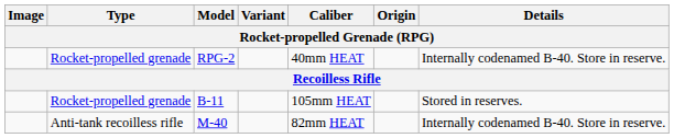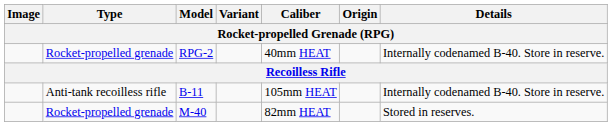 <table class="wikitable">
 <tr>
 <th>Image</th>
 <th>Type</th>
 <th>Model</th>
 <th>Variant</th>
 <th>Caliber</th>
 <th>Origin</th>
 <th>Details</th>
 </tr>
 <tr>
 <th colspan="7">Rocket-propelled Grenade (RPG)</th>
 </tr>
 <tr>
 <td></td>
 <td><a href='#'>Rocket-propelled grenade</a></td>
 <td><a href='#'>RPG-2</a></td>
 <td></td>
 <td>40mm <a href='#'>HEAT</a></td>
 <td></td>
 <td>Internally codenamed B-40. Store in reserve.</td>
 </tr>
 <tr>
 <th colspan="7"><a href='#'>Recoilless Rifle</a></th>
 </tr>
 <tr>
 <td></td>
-<td><a href='#'>Rocket-propelled grenade</a></td>
+<td>Anti-tank recoilless rifle</td>
 <td><a href='#'>B-11</a></td>
 <td></td>
 <td>105mm <a href='#'>HEAT</a></td>
 <td></td>
-<td>Stored in reserves.</td>
+<td>Internally codenamed B-40. Store in reserve.</td>
 </tr>
 <tr>
 <td></td>
-<td>Anti-tank recoilless rifle</td>
+<td><a href='#'>Rocket-propelled grenade</a></td>
 <td><a href='#'>M-40</a></td>
 <td></td>
 <td>82mm <a href='#'>HEAT</a></td>
 <td></td>
-<td>Internally codenamed B-40. Store in reserve.</td>
+<td>Stored in reserves.</td>
 </tr>
 </table>
